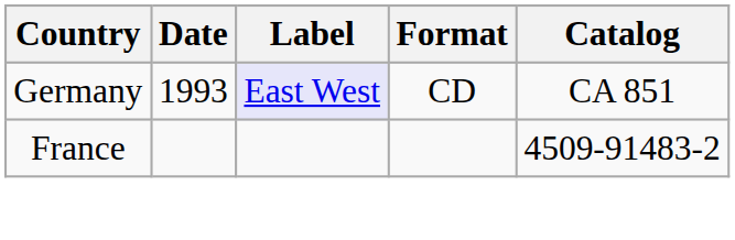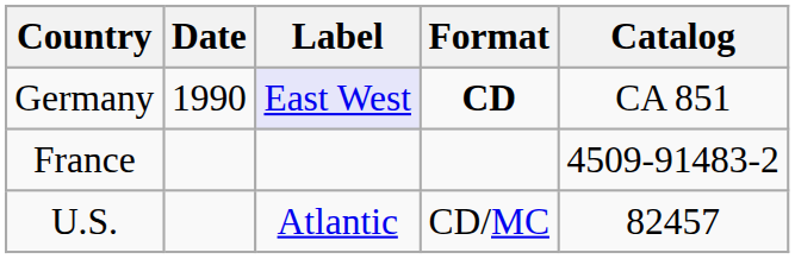 <table class="wikitable" style="font-size:95%;">
 <tr>
 <th>Country</th>
 <th>Date</th>
 <th>Label</th>
 <th>Format</th>
 <th>Catalog</th>
 </tr>
 <tr>
 <td style="text-align:center;">Germany</td>
-<td style="text-align:center;">1993</td>
+<td style="text-align:center;">1990</td>
 <td style="background: lavender; text-align:center;"><a href='#'>East West</a></td>
-<td style="text-align:center;">CD</td>
+<td style="text-align:center;"><strong>CD</strong></td>
 <td style="text-align:center;">CA 851</td>
 </tr>
 <tr>
 <td style="text-align:center;">France</td>
 <td></td>
 <td></td>
 <td></td>
 <td style="text-align:center;">4509-91483-2</td>
 </tr>
+<tr>
+<td style="text-align:center;">U.S.</td>
+<td></td>
+<td style="text-align:center;"><a href='#'>Atlantic</a></td>
+<td style="text-align:center;">CD/<a href='#'>MC</a></td>
+<td style="text-align:center;">82457</td>
+</tr>
 </table>
